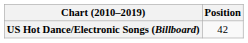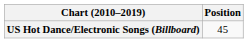 <table class="wikitable plainrowheaders" style="text-align:center">
 <tr>
 <th scope="col">Chart (2010–2019)</th>
 <th scope="col">Position</th>
 </tr>
 <tr>
 <th scope="row">US Hot Dance/Electronic Songs (<em>Billboard</em>)</th>
-<td>42</td>
+<td>45</td>
 </tr>
 </table>
